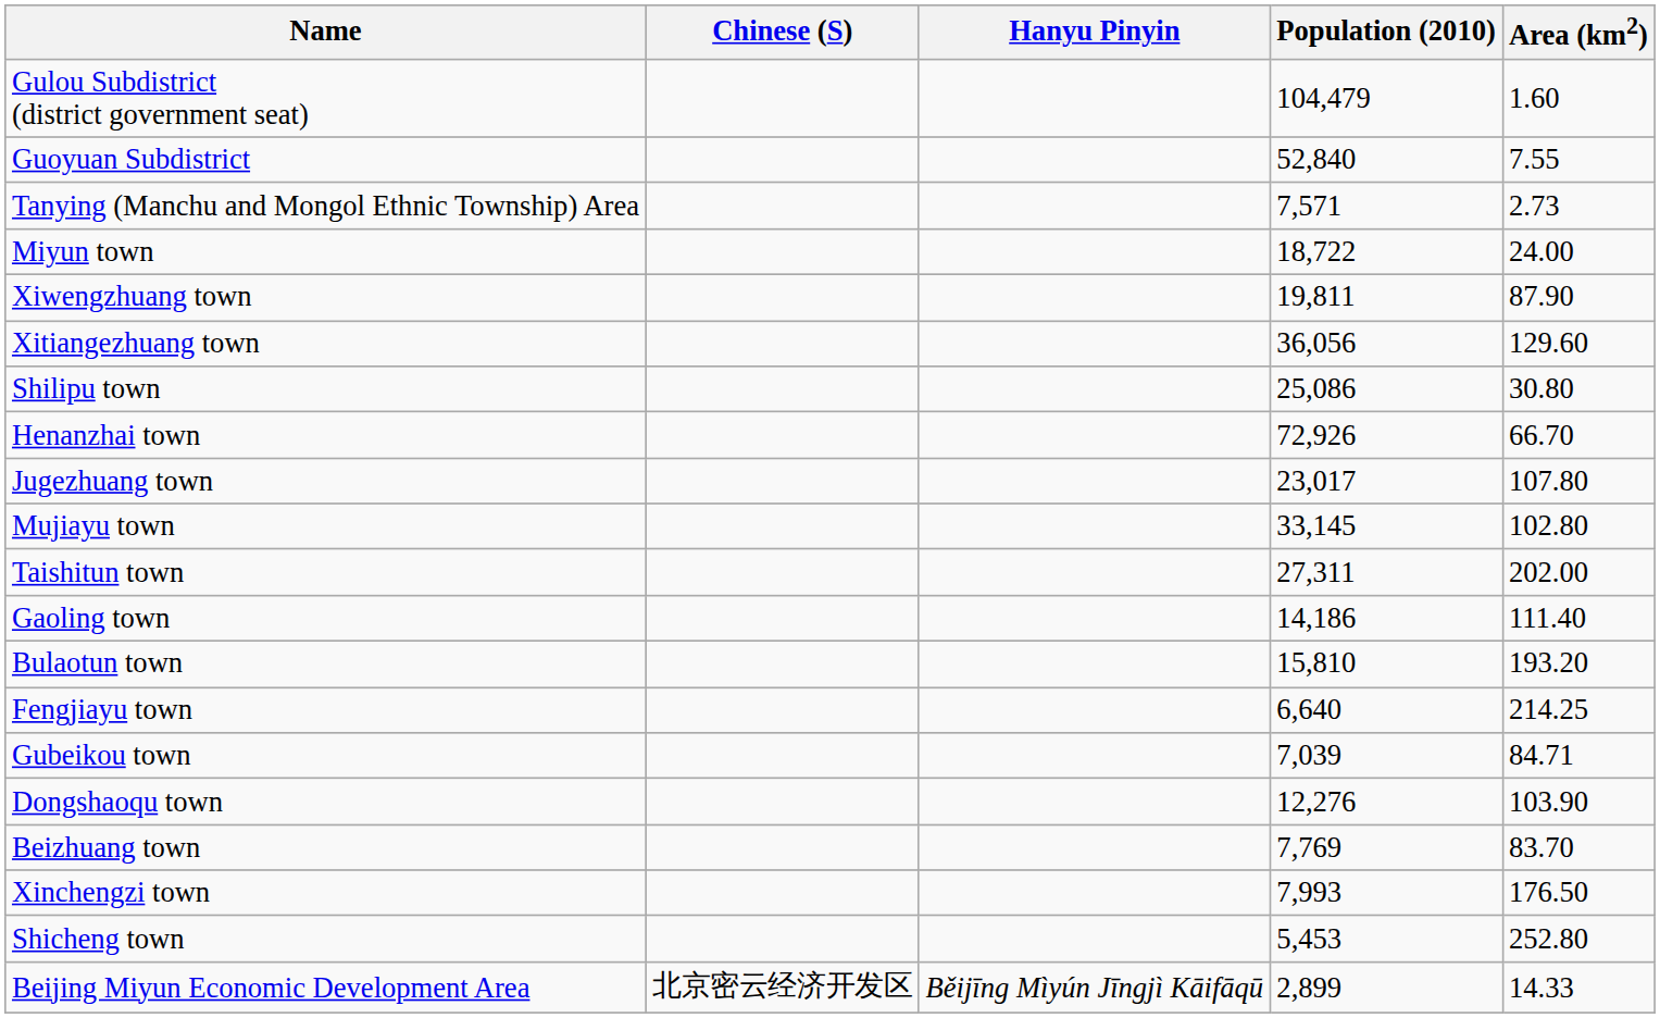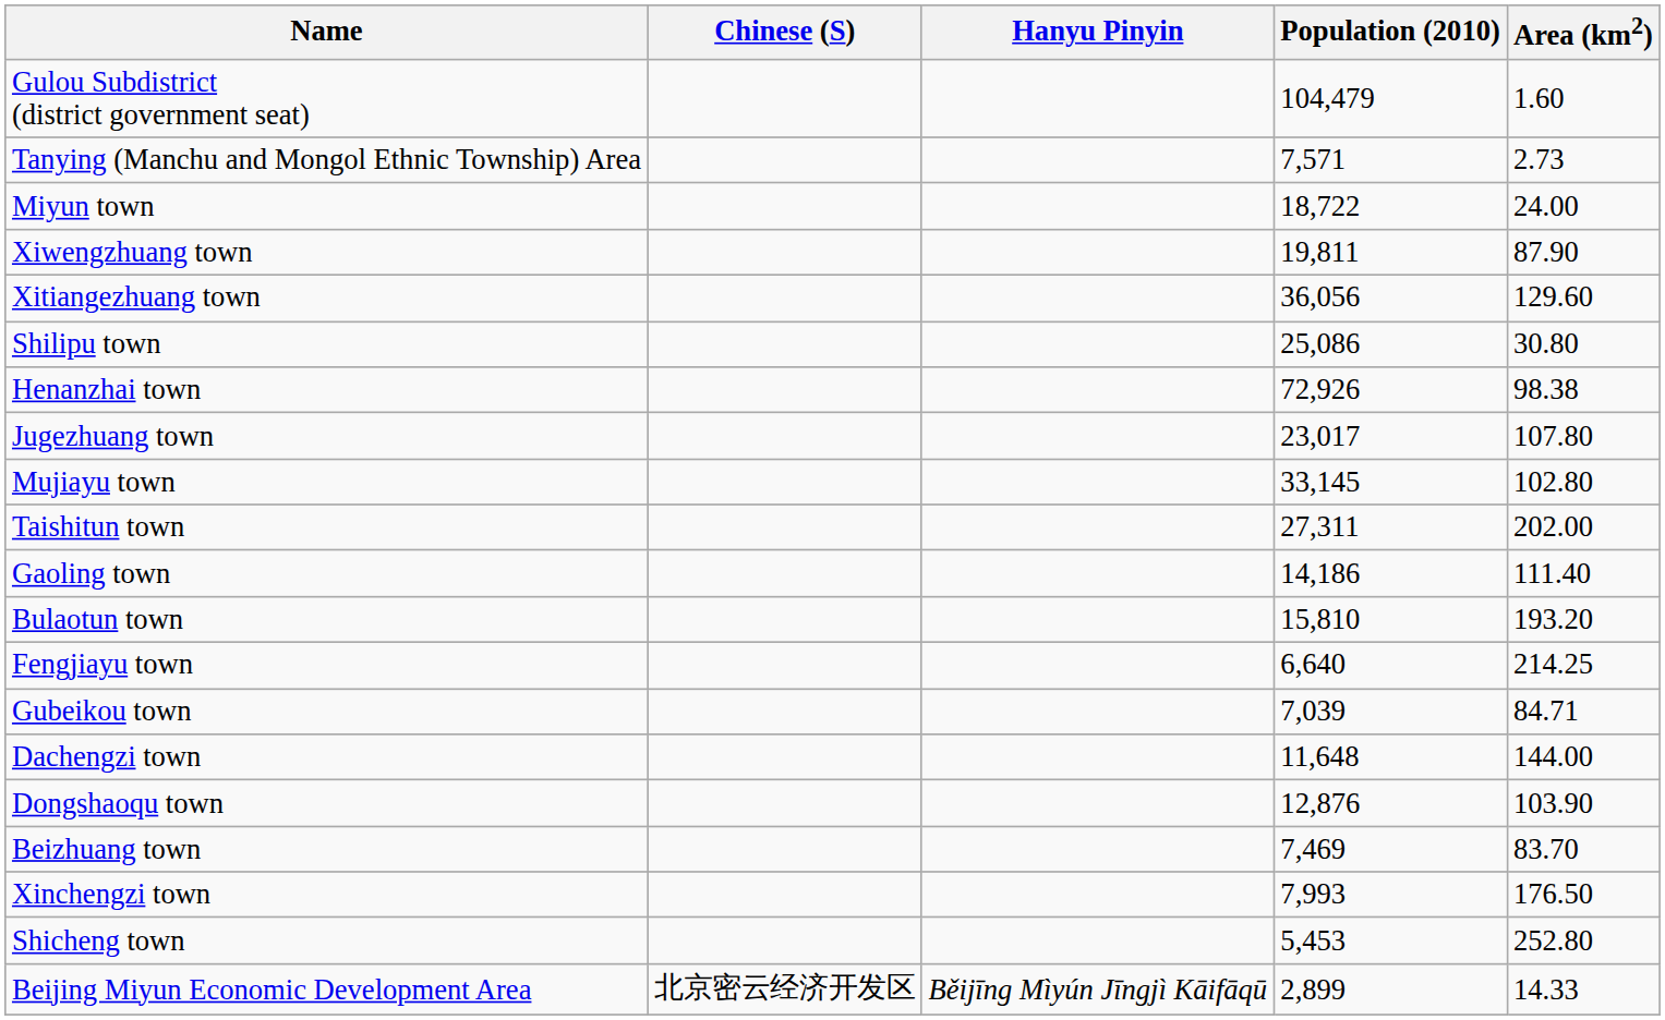 <table class="wikitable">
 <tr>
 <th>Name</th>
 <th><a href='#'>Chinese</a> (<a href='#'>S</a>)</th>
 <th><a href='#'>Hanyu Pinyin</a></th>
 <th>Population (2010)</th>
 <th>Area (km<sup>2</sup>)</th>
 </tr>
 <tr>
 <td><a href='#'>Gulou Subdistrict</a><br>(district government seat)</td>
 <td></td>
 <td></td>
 <td>104,479</td>
 <td>1.60</td>
-</tr>
-<tr>
-<td><a href='#'>Guoyuan Subdistrict</a></td>
-<td></td>
-<td></td>
-<td>52,840</td>
-<td>7.55</td>
 </tr>
 <tr>
 <td><a href='#'>Tanying</a> (Manchu and Mongol Ethnic Township) Area</td>
 <td></td>
 <td></td>
 <td>7,571</td>
 <td>2.73</td>
 </tr>
 <tr>
 <td><a href='#'>Miyun</a> town</td>
 <td></td>
 <td></td>
 <td>18,722</td>
 <td>24.00</td>
 </tr>
 <tr>
 <td><a href='#'>Xiwengzhuang</a> town</td>
 <td></td>
 <td></td>
 <td>19,811</td>
 <td>87.90</td>
 </tr>
 <tr>
 <td><a href='#'>Xitiangezhuang</a> town</td>
 <td></td>
 <td></td>
 <td>36,056</td>
 <td>129.60</td>
 </tr>
 <tr>
 <td><a href='#'>Shilipu</a> town</td>
 <td></td>
 <td></td>
 <td>25,086</td>
 <td>30.80</td>
 </tr>
 <tr>
 <td><a href='#'>Henanzhai</a> town</td>
 <td></td>
 <td></td>
 <td>72,926</td>
-<td>66.70</td>
+<td>98.38</td>
 </tr>
 <tr>
 <td><a href='#'>Jugezhuang</a> town</td>
 <td></td>
 <td></td>
 <td>23,017</td>
 <td>107.80</td>
 </tr>
 <tr>
 <td><a href='#'>Mujiayu</a> town</td>
 <td></td>
 <td></td>
 <td>33,145</td>
 <td>102.80</td>
 </tr>
 <tr>
 <td><a href='#'>Taishitun</a> town</td>
 <td></td>
 <td></td>
 <td>27,311</td>
 <td>202.00</td>
 </tr>
 <tr>
 <td><a href='#'>Gaoling</a> town</td>
 <td></td>
 <td></td>
 <td>14,186</td>
 <td>111.40</td>
 </tr>
 <tr>
 <td><a href='#'>Bulaotun</a> town</td>
 <td></td>
 <td></td>
 <td>15,810</td>
 <td>193.20</td>
 </tr>
 <tr>
 <td><a href='#'>Fengjiayu</a> town</td>
 <td></td>
 <td></td>
 <td>6,640</td>
 <td>214.25</td>
 </tr>
 <tr>
 <td><a href='#'>Gubeikou</a> town</td>
 <td></td>
 <td></td>
 <td>7,039</td>
 <td>84.71</td>
 </tr>
 <tr>
+<td><a href='#'>Dachengzi</a> town</td>
+<td></td>
+<td></td>
+<td>11,648</td>
+<td>144.00</td>
+</tr>
+<tr>
 <td><a href='#'>Dongshaoqu</a> town</td>
 <td></td>
 <td></td>
-<td>12,276</td>
+<td>12,876</td>
 <td>103.90</td>
 </tr>
 <tr>
 <td><a href='#'>Beizhuang</a> town</td>
 <td></td>
 <td></td>
-<td>7,769</td>
+<td>7,469</td>
 <td>83.70</td>
 </tr>
 <tr>
 <td><a href='#'>Xinchengzi</a> town</td>
 <td></td>
 <td></td>
 <td>7,993</td>
 <td>176.50</td>
 </tr>
 <tr>
 <td><a href='#'>Shicheng</a> town</td>
 <td></td>
 <td></td>
 <td>5,453</td>
 <td>252.80</td>
 </tr>
 <tr>
 <td><a href='#'>Beijing Miyun Economic Development Area</a></td>
 <td>北京密云经济开发区</td>
 <td><em>Běijīng Mìyún Jīngjì Kāifāqū</em></td>
 <td>2,899</td>
 <td>14.33</td>
 </tr>
 </table>
